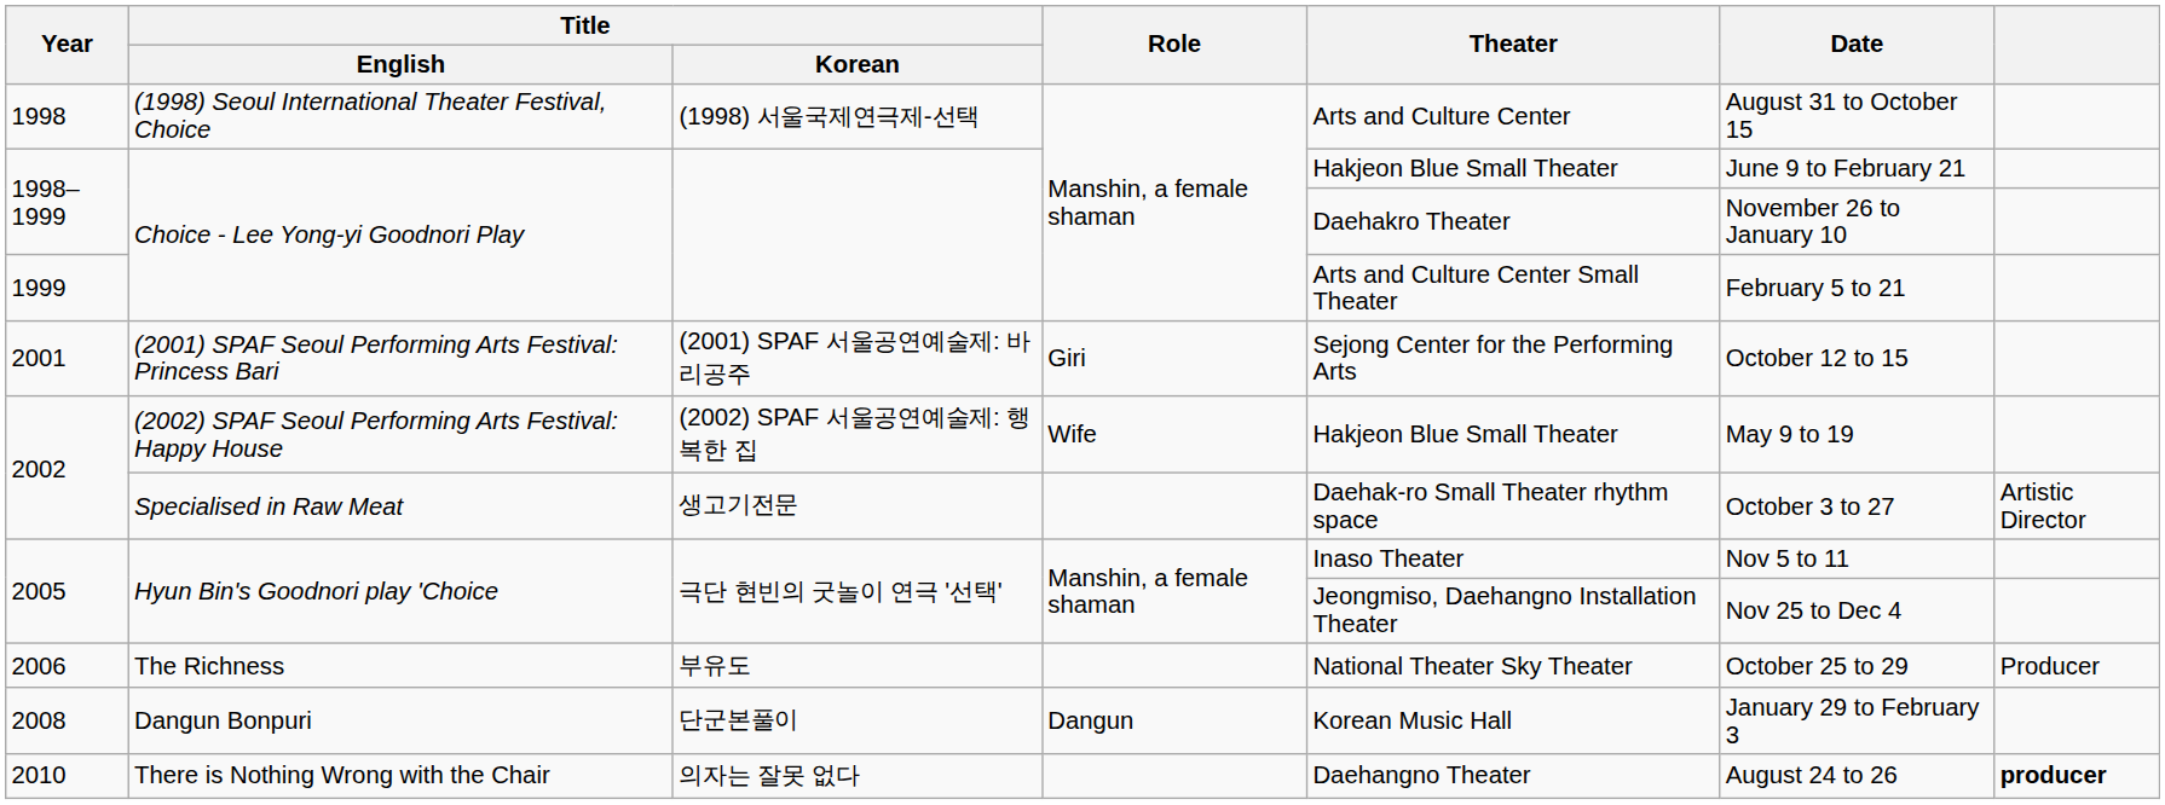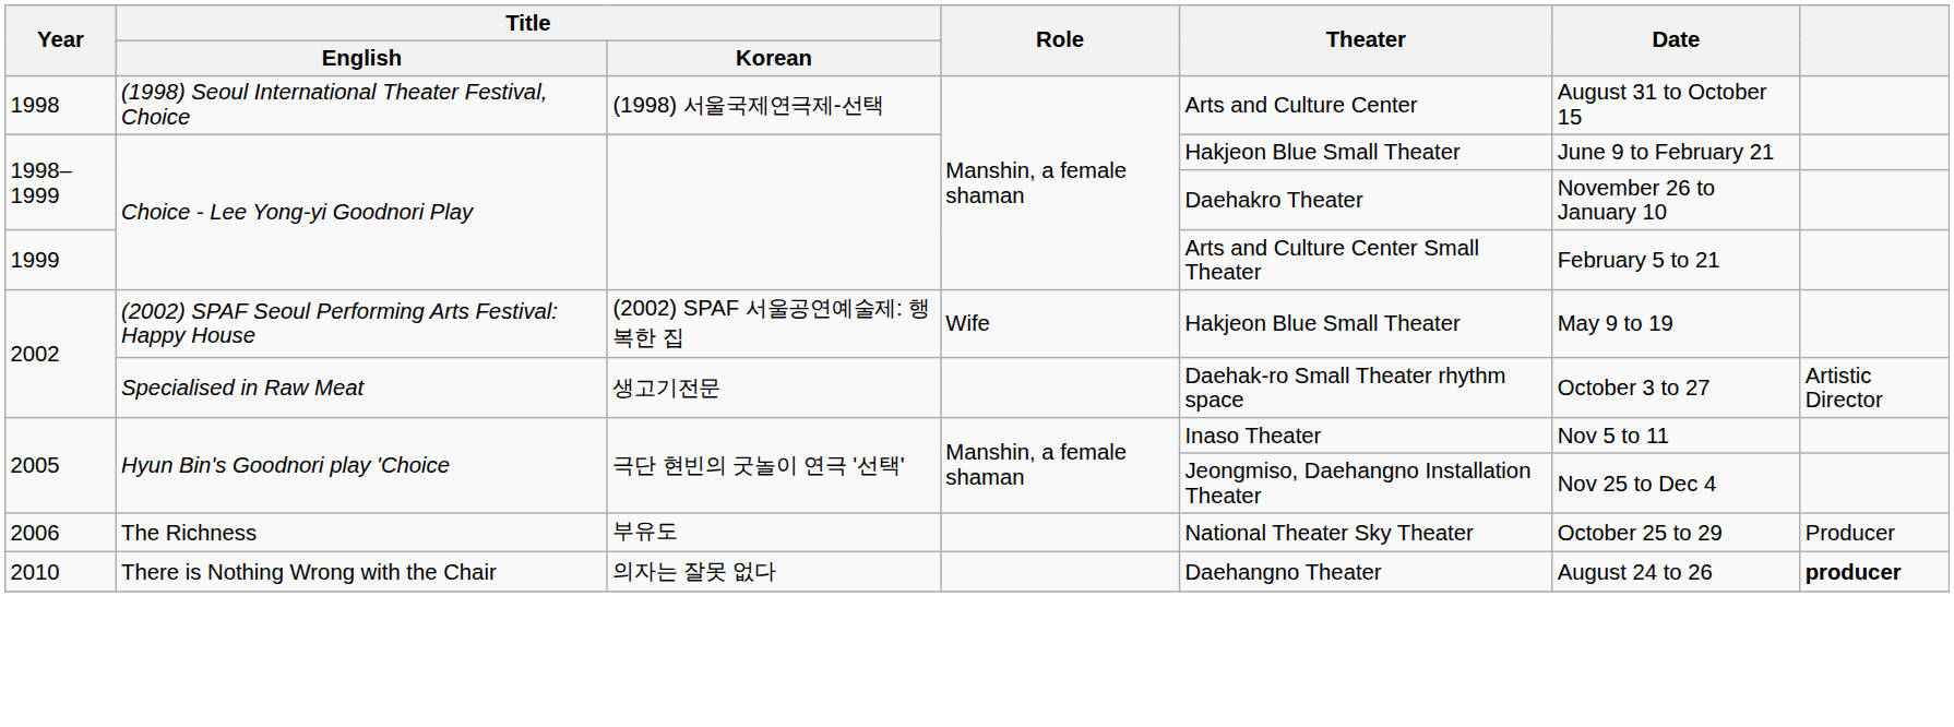 <table class="wikitable sortable" style="clear:none; font-size:90%; padding:0 auto; width:100%; margin:auto">
 <tr>
 <th scope="col" rowspan="2">Year</th>
 <th scope="col" colspan="2">Title</th>
 <th scope="col" rowspan="2">Role</th>
 <th scope="col" rowspan="2">Theater</th>
 <th scope="col" rowspan="2">Date</th>
 <th scope="col" rowspan="2" class="unsortable"></th>
 </tr>
 <tr>
 <th>English</th>
 <th>Korean</th>
 </tr>
 <tr>
 <td>1998</td>
 <td><em>(1998) Seoul International Theater Festival, Choice</em></td>
 <td>(1998) 서울국제연극제-선택</td>
 <td rowspan="4">Manshin, a female shaman</td>
 <td>Arts and Culture Center</td>
 <td>August 31 to October 15</td>
 <td></td>
 </tr>
 <tr>
 <td rowspan="2">1998–1999</td>
 <td rowspan="3"><em>Choice - Lee Yong-yi Goodnori Play</em></td>
 <td rowspan="3"></td>
 <td>Hakjeon Blue Small Theater</td>
 <td>June 9 to February 21</td>
 <td></td>
 </tr>
 <tr>
 <td>Daehakro Theater</td>
 <td>November 26 to January 10</td>
 <td></td>
 </tr>
 <tr>
 <td>1999</td>
 <td>Arts and Culture Center Small Theater</td>
 <td>February 5 to 21</td>
-<td></td>
-</tr>
-<tr>
-<td>2001</td>
-<td><em>(2001) SPAF Seoul Performing Arts Festival: Princess Bari</em></td>
-<td>(2001) SPAF 서울공연예술제: 바리공주</td>
-<td>Giri</td>
-<td>Sejong Center for the Performing Arts</td>
-<td>October 12 to 15</td>
 <td></td>
 </tr>
 <tr>
 <td rowspan="2">2002</td>
 <td><em>(2002) SPAF Seoul Performing Arts Festival: Happy House</em></td>
 <td>(2002) SPAF 서울공연예술제: 행복한 집</td>
 <td>Wife</td>
 <td>Hakjeon Blue Small Theater</td>
 <td>May 9 to 19</td>
 <td></td>
 </tr>
 <tr>
 <td><em>Specialised in Raw Meat</em></td>
 <td>생고기전문</td>
 <td></td>
 <td>Daehak-ro Small Theater rhythm space</td>
 <td>October 3 to 27</td>
 <td>Artistic Director</td>
 </tr>
 <tr>
 <td rowspan="2">2005</td>
 <td rowspan="2"><em>Hyun Bin's Goodnori play 'Choice<strong></td>
 <td rowspan="2">극단 현빈의 굿놀이 연극 '선택'</td>
 <td rowspan="2">Manshin, a female shaman</td>
 <td>Inaso Theater</td>
 <td>Nov 5 to 11</td>
 <td></td>
 </tr>
 <tr>
 <td>Jeongmiso, Daehangno Installation Theater</td>
 <td>Nov 25 to Dec 4</td>
 <td></td>
 </tr>
 <tr>
 <td>2006</td>
 <td></em>The Richness<em></td>
 <td>부유도</td>
 <td></td>
 <td>National Theater Sky Theater</td>
 <td>October 25 to 29</td>
 <td>Producer</td>
 </tr>
 <tr>
-<td>2008</td>
-<td></em>Dangun Bonpuri<em></td>
-<td>단군본풀이</td>
-<td>Dangun</td>
-<td>Korean Music Hall</td>
-<td>January 29 to February 3</td>
-<td></td>
-</tr>
-<tr>
 <td>2010</td>
 <td></em>There is Nothing Wrong with the Chair<em></td>
 <td>의자는 잘못 없다</td>
 <td></td>
 <td>Daehangno Theater</td>
 <td>August 24 to 26</td>
 <td><strong>producer</strong></td>
 </tr>
 </table>
